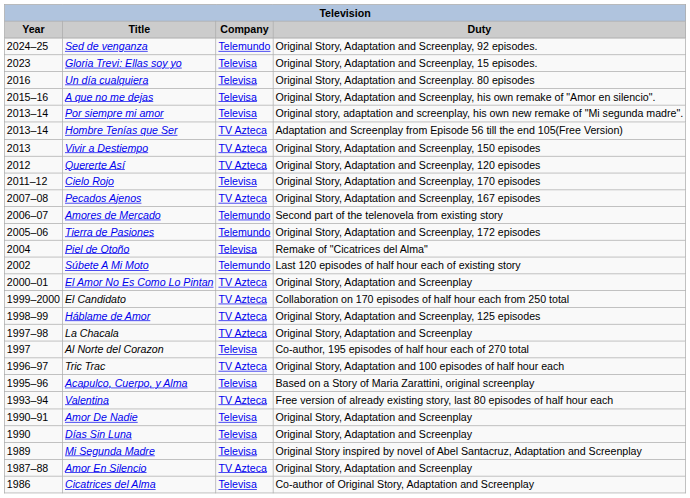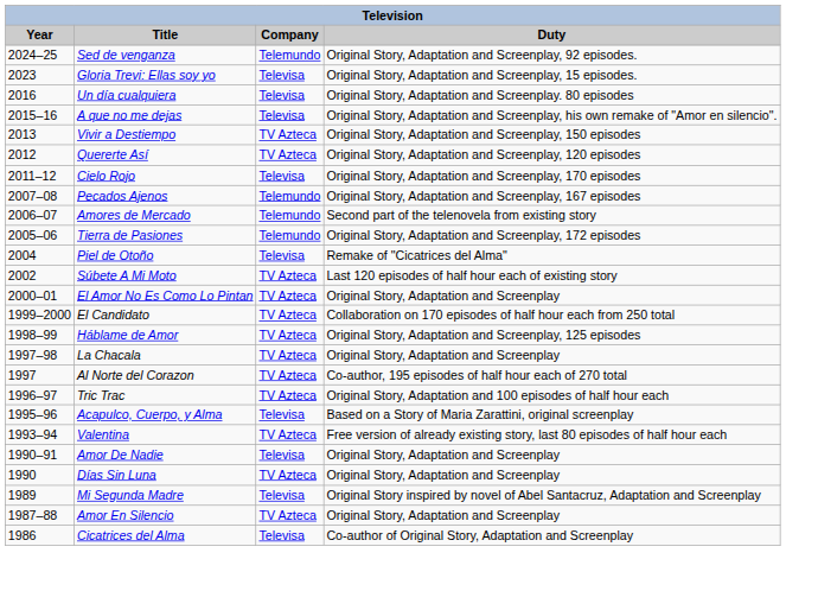 <table class="wikitable" border="1" style="font-size: 95%;" ;>
 <tr style="background:#ccc; text-align:center;">
 <th colspan="4" style="background:#b0c4de;">Television</th>
 </tr>
 <tr style="background:#ccc; text-align:center;">
 <th style="background:#ccc;">Year</th>
 <th style="background:#ccc;">Title</th>
 <th style="background:#ccc;">Company</th>
 <th style="background:#ccc;">Duty</th>
 </tr>
 <tr>
 <td>2024–25</td>
 <td><em><a href='#'>Sed de venganza</a></em></td>
 <td><a href='#'>Telemundo</a></td>
 <td>Original Story, Adaptation and Screenplay, 92 episodes.</td>
 </tr>
 <tr>
 <td>2023</td>
 <td><em><a href='#'>Gloria Trevi: Ellas soy yo</a></em></td>
 <td><a href='#'>Televisa</a></td>
 <td>Original Story, Adaptation and Screenplay, 15 episodes.</td>
 </tr>
 <tr>
 <td>2016</td>
 <td><em><a href='#'>Un día cualquiera</a></em></td>
 <td><a href='#'>Televisa</a></td>
 <td>Original Story, Adaptation and Screenplay. 80 episodes</td>
 </tr>
 <tr>
 <td>2015–16</td>
 <td><em><a href='#'>A que no me dejas</a></em></td>
 <td><a href='#'>Televisa</a></td>
 <td>Original Story, Adaptation and Screenplay, his own remake of "Amor en silencio".</td>
 </tr>
 <tr>
-<td>2013–14</td>
-<td><em><a href='#'>Por siempre mi amor</a></em></td>
-<td><a href='#'>Televisa</a></td>
-<td>Original story, adaptation and screenplay, his own new remake of "Mi segunda madre".</td>
-</tr>
-<tr>
-<td>2013–14</td>
-<td><em><a href='#'>Hombre Tenías que Ser</a></em></td>
-<td><a href='#'>TV Azteca</a></td>
-<td>Adaptation and Screenplay from Episode 56 till the end 105(Free Version)</td>
-</tr>
-<tr>
 <td>2013</td>
 <td><em><a href='#'>Vivir a Destiempo</a></em></td>
 <td><a href='#'>TV Azteca</a></td>
 <td>Original Story, Adaptation and Screenplay, 150 episodes</td>
 </tr>
 <tr>
 <td>2012</td>
 <td><em><a href='#'>Quererte Así</a></em></td>
 <td><a href='#'>TV Azteca</a></td>
 <td>Original Story, Adaptation and Screenplay, 120 episodes</td>
 </tr>
 <tr>
 <td>2011–12</td>
 <td><em><a href='#'>Cielo Rojo</a></em></td>
 <td><a href='#'>Televisa</a></td>
 <td>Original Story, Adaptation and Screenplay, 170 episodes</td>
 </tr>
 <tr>
 <td>2007–08</td>
 <td><em><a href='#'>Pecados Ajenos</a></em></td>
-<td><a href='#'>TV Azteca</a></td>
+<td><a href='#'>Telemundo</a></td>
 <td>Original Story, Adaptation and Screenplay, 167 episodes</td>
 </tr>
 <tr>
 <td>2006–07</td>
 <td><em><a href='#'>Amores de Mercado</a></em></td>
 <td><a href='#'>Telemundo</a></td>
 <td>Second part of the telenovela from existing story</td>
 </tr>
 <tr>
 <td>2005–06</td>
 <td><em><a href='#'>Tierra de Pasiones</a></em></td>
 <td><a href='#'>Telemundo</a></td>
 <td>Original Story, Adaptation and Screenplay, 172 episodes</td>
 </tr>
 <tr>
 <td>2004</td>
 <td><em><a href='#'>Piel de Otoño</a></em></td>
 <td><a href='#'>Televisa</a></td>
 <td>Remake of "Cicatrices del Alma"</td>
 </tr>
 <tr>
 <td>2002</td>
 <td><em><a href='#'>Súbete A Mi Moto</a></em></td>
-<td><a href='#'>Telemundo</a></td>
+<td><a href='#'>TV Azteca</a></td>
 <td>Last 120 episodes of half hour each of existing story</td>
 </tr>
 <tr>
 <td>2000–01</td>
 <td><em><a href='#'>El Amor No Es Como Lo Pintan</a></em></td>
 <td><a href='#'>TV Azteca</a></td>
 <td>Original Story, Adaptation and Screenplay</td>
 </tr>
 <tr>
 <td>1999–2000</td>
 <td><em>El Candidato</em></td>
 <td><a href='#'>TV Azteca</a></td>
 <td>Collaboration on 170 episodes of half hour each from 250 total</td>
 </tr>
 <tr>
 <td>1998–99</td>
 <td><em><a href='#'>Háblame de Amor</a></em></td>
 <td><a href='#'>TV Azteca</a></td>
 <td>Original Story, Adaptation and Screenplay, 125 episodes</td>
 </tr>
 <tr>
 <td>1997–98</td>
 <td><em>La Chacala</em></td>
 <td><a href='#'>TV Azteca</a></td>
 <td>Original Story, Adaptation and Screenplay</td>
 </tr>
 <tr>
 <td>1997</td>
 <td><em>Al Norte del Corazon</em></td>
-<td><a href='#'>Televisa</a></td>
+<td><a href='#'>TV Azteca</a></td>
 <td>Co-author, 195 episodes of half hour each of 270 total</td>
 </tr>
 <tr>
 <td>1996–97</td>
 <td><em>Tric Trac</em></td>
 <td><a href='#'>TV Azteca</a></td>
 <td>Original Story, Adaptation and 100 episodes of half hour each</td>
 </tr>
 <tr>
 <td>1995–96</td>
 <td><em><a href='#'>Acapulco, Cuerpo, y Alma</a></em></td>
 <td><a href='#'>Televisa</a></td>
 <td>Based on a Story of Maria Zarattini, original screenplay</td>
 </tr>
 <tr>
 <td>1993–94</td>
 <td><em><a href='#'>Valentina</a></em></td>
 <td><a href='#'>TV Azteca</a></td>
 <td>Free version of already existing story, last 80 episodes of half hour each</td>
 </tr>
 <tr>
 <td>1990–91</td>
 <td><em><a href='#'>Amor De Nadie</a></em></td>
 <td><a href='#'>Televisa</a></td>
 <td>Original Story, Adaptation and Screenplay</td>
 </tr>
 <tr>
 <td>1990</td>
 <td><em><a href='#'>Días Sin Luna</a></em></td>
-<td><a href='#'>Televisa</a></td>
+<td><a href='#'>TV Azteca</a></td>
 <td>Original Story, Adaptation and Screenplay</td>
 </tr>
 <tr>
 <td>1989</td>
 <td><em><a href='#'>Mi Segunda Madre</a></em></td>
 <td><a href='#'>Televisa</a></td>
 <td>Original Story inspired by novel of Abel Santacruz, Adaptation and Screenplay</td>
 </tr>
 <tr>
 <td>1987–88</td>
 <td><em><a href='#'>Amor En Silencio</a></em></td>
 <td><a href='#'>TV Azteca</a></td>
 <td>Original Story, Adaptation and Screenplay</td>
 </tr>
 <tr>
 <td>1986</td>
 <td><em><a href='#'>Cicatrices del Alma</a></em></td>
 <td><a href='#'>Televisa</a></td>
 <td>Co-author of Original Story, Adaptation and Screenplay</td>
 </tr>
 </table>
